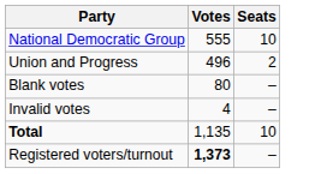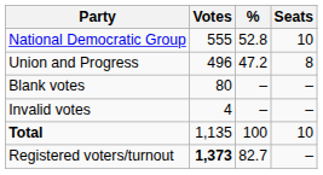 <table class=wikitable style=text-align:right>
 <tr>
 <th>Party</th>
 <th>Votes</th>
+<th>%</th>
 <th>Seats</th>
 </tr>
 <tr>
 <td align=left><a href='#'>National Democratic Group</a></td>
 <td>555</td>
+<td>52.8</td>
 <td>10</td>
 </tr>
 <tr>
 <td align=left>Union and Progress</td>
 <td>496</td>
-<td>2</td>
+<td>47.2</td>
+<td>8</td>
 </tr>
 <tr>
 <td align=left>Blank votes</td>
 <td>80</td>
+<td>–</td>
 <td>–</td>
 </tr>
 <tr>
 <td align=left>Invalid votes</td>
 <td>4</td>
 <td>–</td>
+<td>–</td>
 </tr>
 <tr>
 <td align=left><strong>Total</strong></td>
 <td>1,135</td>
+<td>100</td>
 <td>10</td>
 </tr>
 <tr>
 <td align=left>Registered voters/turnout</td>
 <td><strong>1,373</strong></td>
+<td>82.7</td>
 <td>–</td>
 </tr>
 </table>
